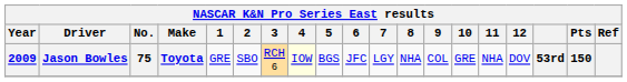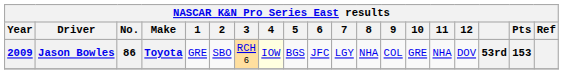 <table class="wikitable" style="text-align:center; font-size:75%">
 <tr>
 <th colspan=21><a href='#'>NASCAR K&N Pro Series East</a> results</th>
 </tr>
 <tr>
 <th>Year</th>
 <th>Driver</th>
 <th>No.</th>
 <th>Make</th>
 <th>1</th>
 <th>2</th>
 <th>3</th>
 <th>4</th>
 <th>5</th>
 <th>6</th>
 <th>7</th>
 <th>8</th>
 <th>9</th>
 <th>10</th>
 <th>11</th>
 <th>12</th>
 <th></th>
 <th>Pts</th>
 <th>Ref</th>
 </tr>
 <tr>
 <th><a href='#'>2009</a></th>
 <th><a href='#'>Jason Bowles</a></th>
-<th>75</th>
+<th>86</th>
 <th><a href='#'>Toyota</a></th>
 <td><a href='#'>GRE</a></td>
 <td><a href='#'>SBO</a></td>
 <td style="background:#FFDF9F;"><a href='#'>RCH</a><br><small>6</small></td>
 <td style="background: lightyellow;"><a href='#'>IOW</a></td>
 <td><a href='#'>BGS</a></td>
 <td><a href='#'>JFC</a></td>
 <td><a href='#'>LGY</a></td>
 <td><a href='#'>NHA</a></td>
 <td><a href='#'>COL</a></td>
 <td><a href='#'>GRE</a></td>
 <td><a href='#'>NHA</a></td>
 <td><a href='#'>DOV</a></td>
 <th>53rd</th>
-<th>150</th>
+<th>153</th>
 <th></th>
 </tr>
 <tr>
 </tr>
 </table>
